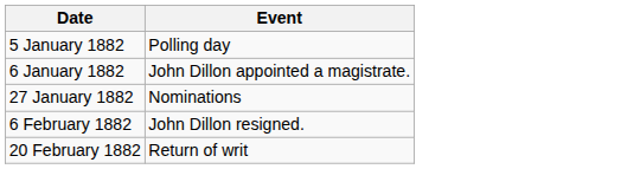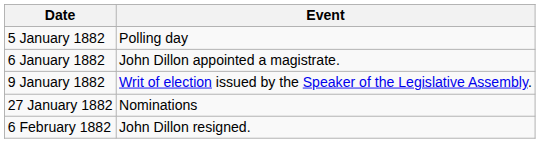 <table class="wikitable">
 <tr>
 <th>Date</th>
 <th>Event</th>
 </tr>
 <tr>
 <td>5 January 1882</td>
 <td>Polling day</td>
 </tr>
 <tr>
 <td>6 January 1882</td>
 <td>John Dillon appointed a magistrate.</td>
 </tr>
 <tr>
+<td>9 January 1882</td>
+<td><a href='#'>Writ of election</a> issued by the <a href='#'>Speaker of the Legislative Assembly</a>.</td>
+</tr>
+<tr>
 <td>27 January 1882</td>
 <td>Nominations</td>
 </tr>
 <tr>
 <td>6 February 1882</td>
 <td>John Dillon resigned.</td>
 </tr>
-<tr>
-<td>20 February 1882</td>
-<td>Return of writ</td>
-</tr>
 </table>
